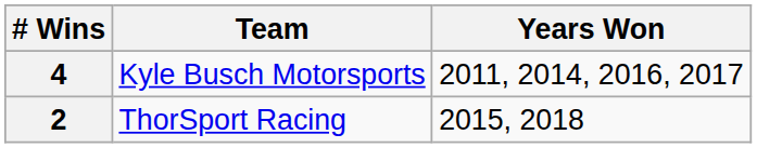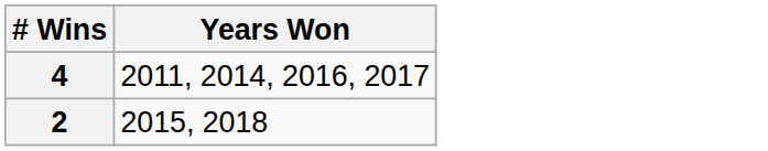 <table class="wikitable" style="font-size: 95%;">
 <tr>
 <th># Wins</th>
-<th>Team</th>
 <th>Years Won</th>
 </tr>
 <tr>
 <th>4</th>
-<td><a href='#'>Kyle Busch Motorsports</a></td>
 <td>2011, 2014, 2016, 2017</td>
 </tr>
 <tr>
 <th>2</th>
-<td><a href='#'>ThorSport Racing</a></td>
 <td>2015, 2018</td>
 </tr>
 </table>
